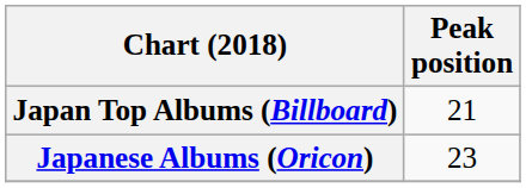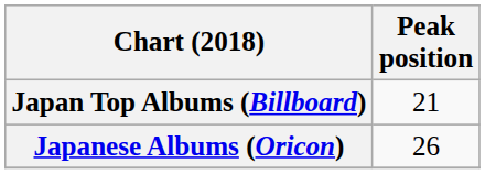 <table class="wikitable sortable plainrowheaders">
 <tr>
 <th>Chart (2018)</th>
 <th>Peak<br>position</th>
 </tr>
 <tr>
 <th scope="row">Japan Top Albums (<em><a href='#'>Billboard</a></em>)</th>
 <td align="center">21</td>
 </tr>
 <tr>
 <th scope="row"><a href='#'>Japanese Albums</a> (<em><a href='#'>Oricon</a></em>)</th>
-<td align="center">23</td>
+<td align="center">26</td>
 </tr>
 <tr>
 </tr>
 </table>
